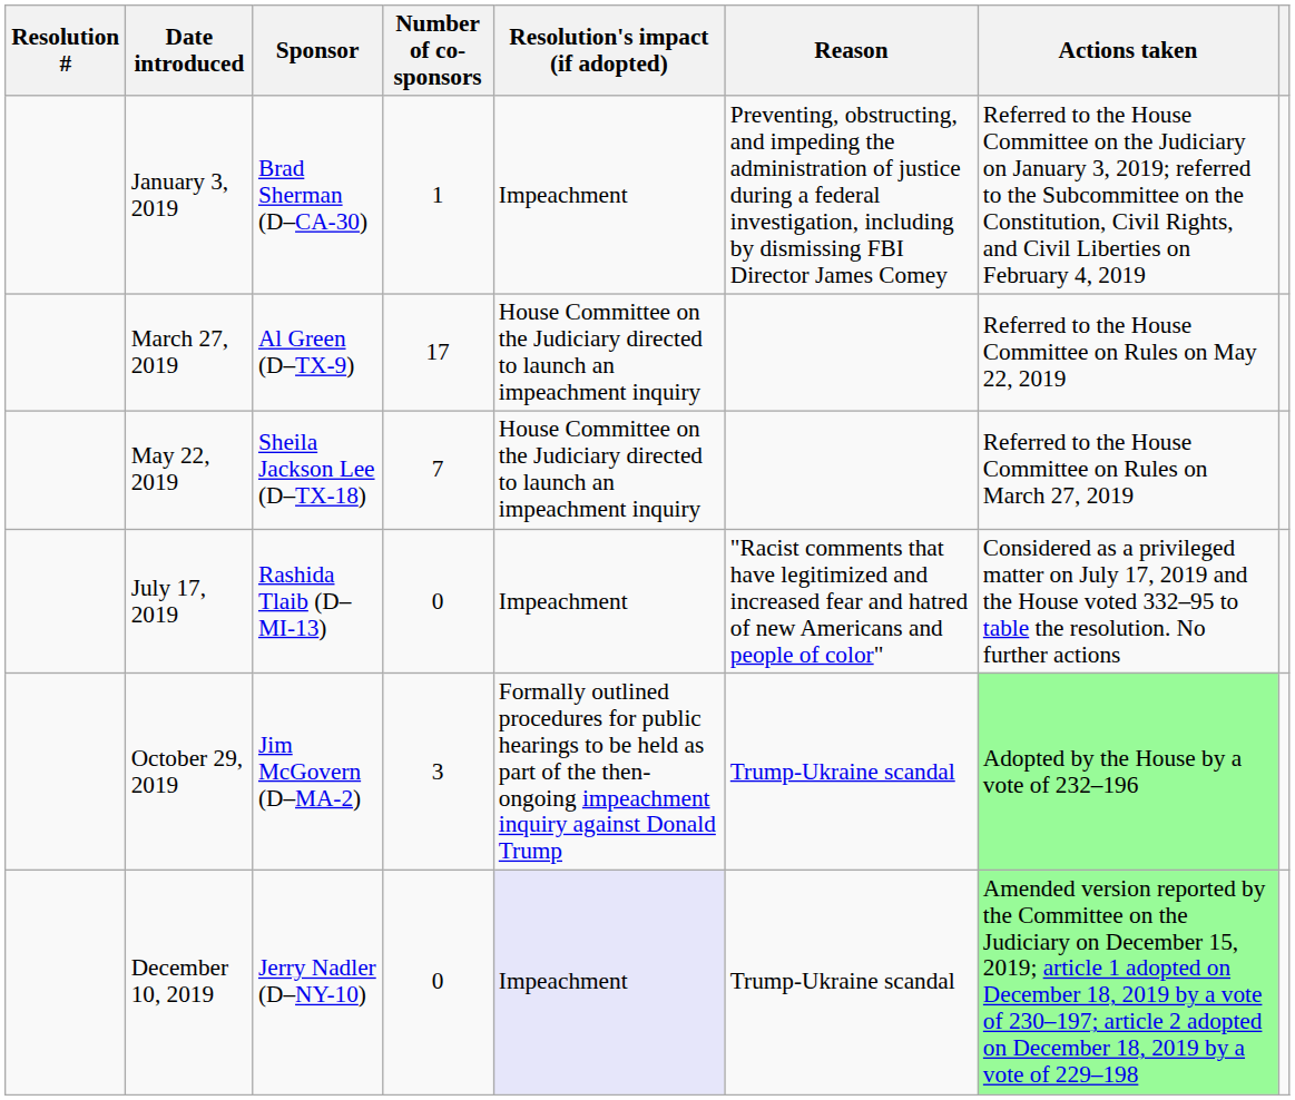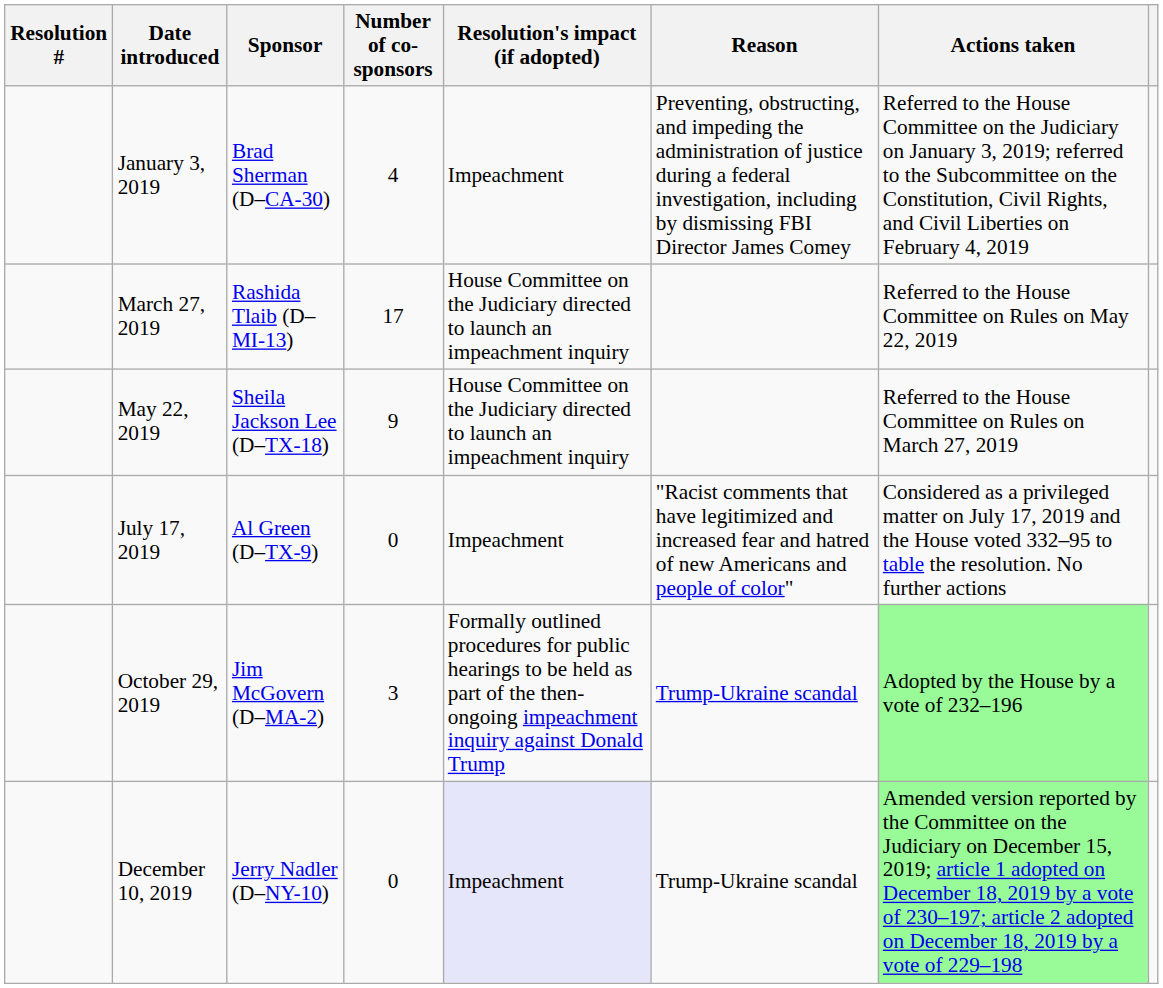 <table class=wikitable>
 <tr>
 <th>Resolution #</th>
 <th>Date introduced</th>
 <th>Sponsor</th>
 <th>Number of co-sponsors</th>
 <th>Resolution's impact<br>(if adopted)</th>
 <th>Reason</th>
 <th>Actions taken</th>
 <th></th>
 </tr>
 <tr>
 <td></td>
 <td>January 3, 2019</td>
 <td><a href='#'>Brad Sherman</a> (D–<a href='#'>CA-30</a>)</td>
-<td style="text-align: center">1</td>
+<td style="text-align: center">4</td>
 <td>Impeachment</td>
 <td>Preventing, obstructing, and impeding the administration of justice during a federal investigation, including by dismissing FBI Director James Comey</td>
 <td>Referred to the House Committee on the Judiciary on January 3, 2019; referred to the Subcommittee on the Constitution, Civil Rights, and Civil Liberties on February 4, 2019</td>
 <td></td>
 </tr>
 <tr>
 <td></td>
 <td>March 27, 2019</td>
-<td><a href='#'>Al Green</a> (D–<a href='#'>TX-9</a>)</td>
+<td><a href='#'>Rashida Tlaib</a> (D–<a href='#'>MI-13</a>)</td>
 <td style="text-align: center">17</td>
 <td>House Committee on the Judiciary directed to launch an impeachment inquiry</td>
 <td></td>
 <td>Referred to the House Committee on Rules on May 22, 2019</td>
 <td></td>
 </tr>
 <tr>
 <td></td>
 <td>May 22, 2019</td>
 <td><a href='#'>Sheila Jackson Lee</a> (D–<a href='#'>TX-18</a>)</td>
-<td style="text-align: center">7</td>
+<td style="text-align: center">9</td>
 <td>House Committee on the Judiciary directed to launch an impeachment inquiry</td>
 <td></td>
 <td>Referred to the House Committee on Rules on March 27, 2019</td>
 <td></td>
 </tr>
 <tr>
 <td></td>
 <td>July 17, 2019</td>
-<td><a href='#'>Rashida Tlaib</a> (D–<a href='#'>MI-13</a>)</td>
+<td><a href='#'>Al Green</a> (D–<a href='#'>TX-9</a>)</td>
 <td style="text-align: center">0</td>
 <td>Impeachment</td>
 <td>"Racist comments that have legitimized and increased fear and hatred of new Americans and <a href='#'>people of color</a>"</td>
 <td>Considered as a privileged matter on July 17, 2019 and the House voted 332–95 to <a href='#'>table</a> the resolution. No further actions</td>
 <td></td>
 </tr>
 <tr>
 <td></td>
 <td>October 29, 2019</td>
 <td><a href='#'>Jim McGovern</a> (D–<a href='#'>MA-2</a>)</td>
 <td style="text-align: center">3</td>
 <td>Formally outlined procedures for public hearings to be held as part of the then-ongoing <a href='#'>impeachment inquiry against Donald Trump</a></td>
 <td><a href='#'>Trump-Ukraine scandal</a></td>
 <td style="background: PaleGreen; color: black">Adopted by the House by a vote of 232–196</td>
 <td></td>
 </tr>
 <tr>
 <td></td>
 <td>December 10, 2019</td>
 <td><a href='#'>Jerry Nadler</a> (D–<a href='#'>NY-10</a>)</td>
 <td style="text-align: center">0</td>
 <td style="background: lavender;">Impeachment</td>
 <td>Trump-Ukraine scandal<br></td>
 <td style="background: PaleGreen; color: black">Amended version reported by the Committee on the Judiciary on December 15, 2019; <a href='#'>article 1 adopted on December 18, 2019 by a vote of 230–197; article 2 adopted on December 18, 2019 by a vote of 229–198</a></td>
 <td></td>
 </tr>
 <tr>
 </tr>
 </table>
